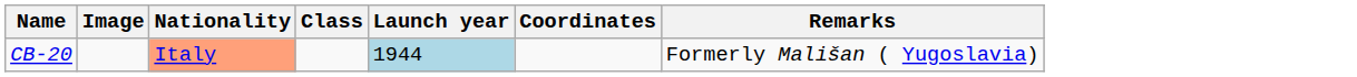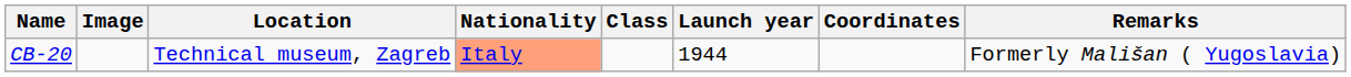 <table class="wikitable sortable">
 <tr>
 <th>Name</th>
 <th>Image</th>
+<th>Location</th>
 <th>Nationality</th>
 <th>Class</th>
 <th>Launch year</th>
 <th>Coordinates</th>
 <th>Remarks</th>
 </tr>
 <tr>
 <td><em><a href='#'>CB-20</a></em></td>
 <td></td>
+<td><a href='#'>Technical museum</a>, <a href='#'>Zagreb</a></td>
 <td style="background: lightsalmon;"> <a href='#'>Italy</a></td>
 <td></td>
-<td style="background: lightblue;">1944</td>
+<td>1944</td>
 <td></td>
 <td>Formerly <em>Mališan</em> ( <a href='#'>Yugoslavia</a>)</td>
 </tr>
 </table>
